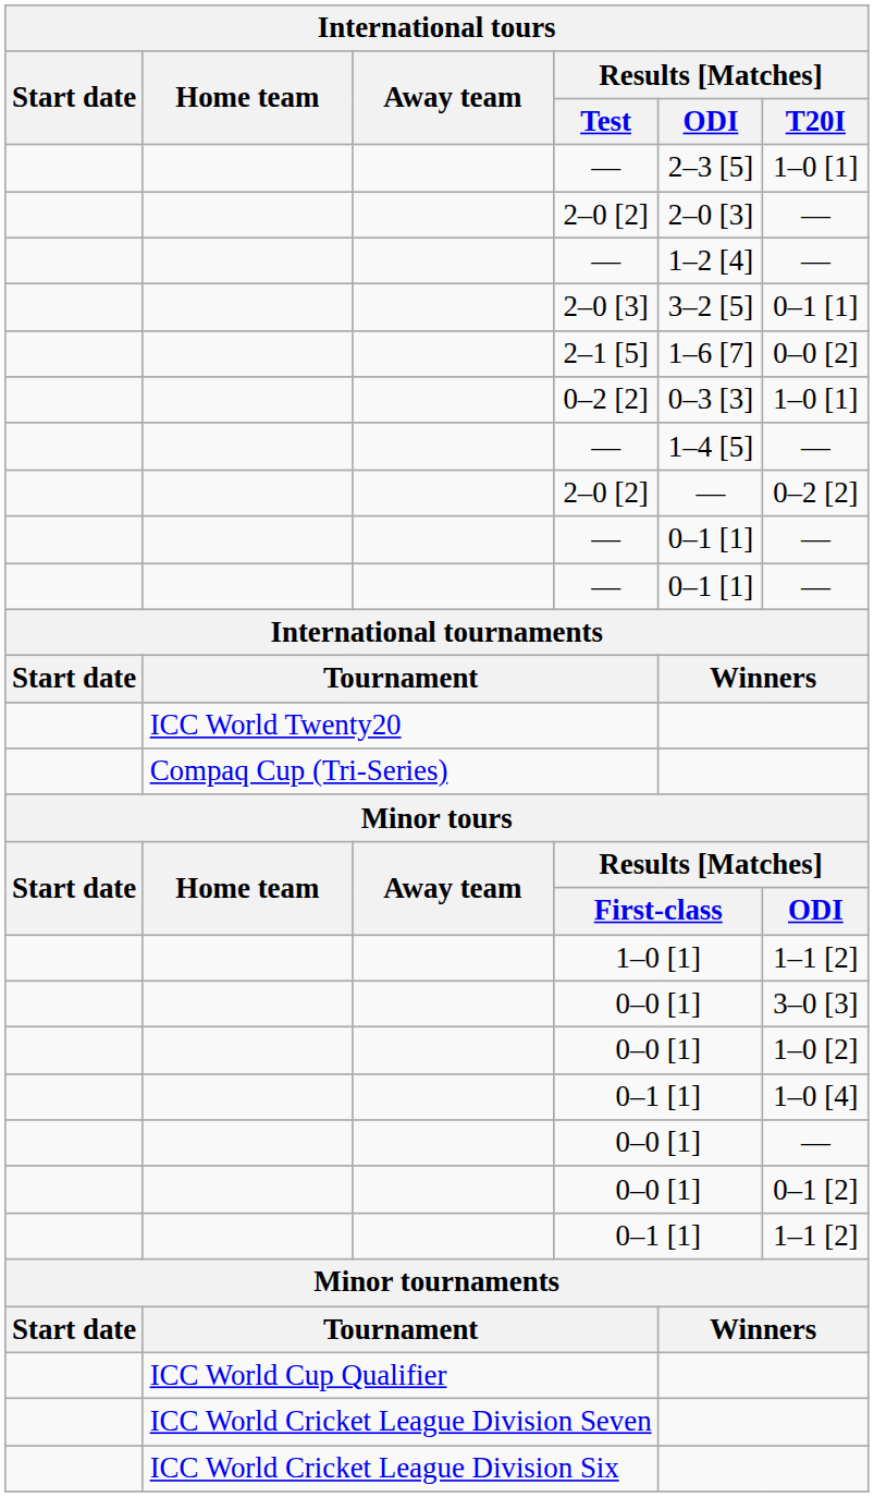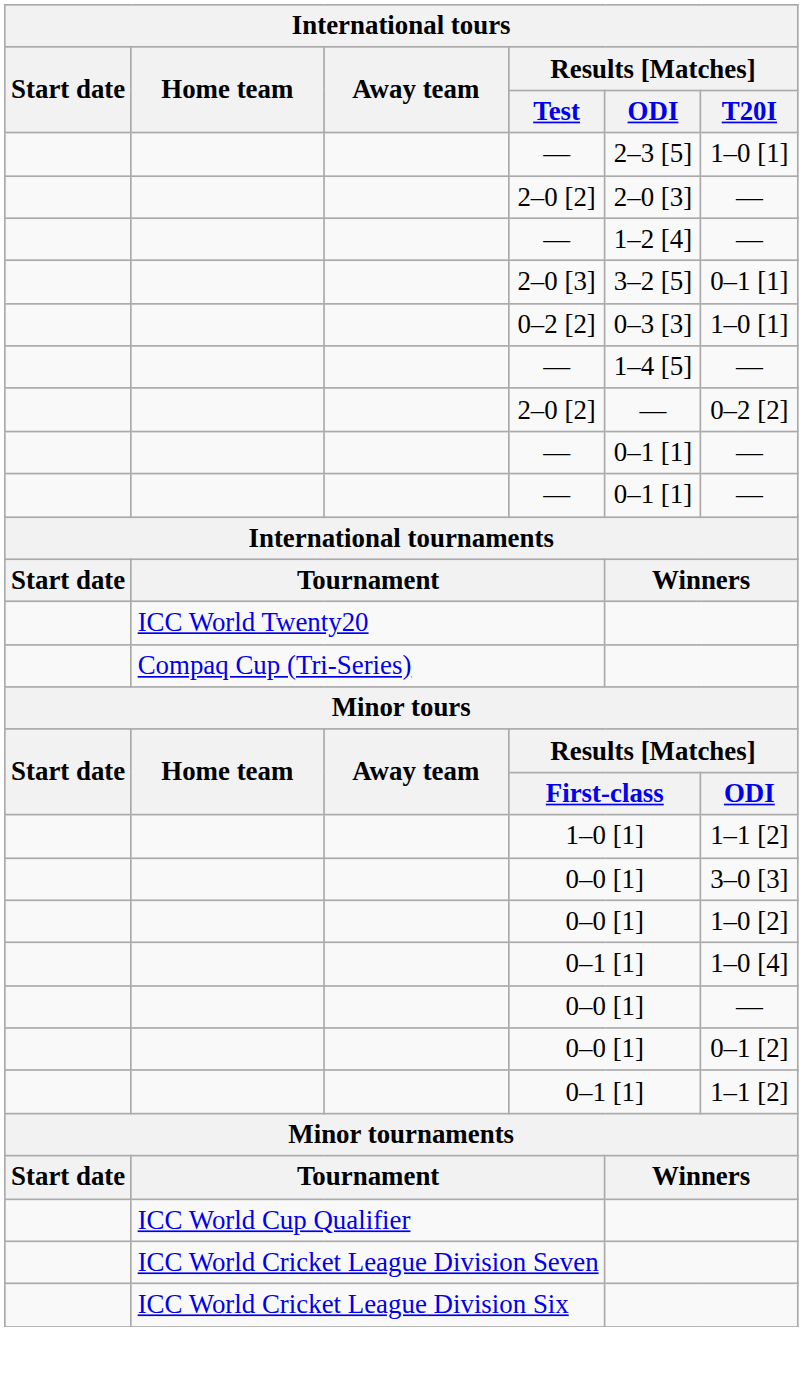 <table class="wikitable sortable" style="text-align:center; white-space:nowrap">
 <tr>
 <th colspan=6>International tours</th>
 </tr>
 <tr>
 <th rowspan=2>Start date</th>
 <th rowspan=2>Home team</th>
 <th rowspan=2>Away team</th>
 <th colspan=3 class="unsortable">Results [Matches]</th>
 </tr>
 <tr>
 <th width=50><a href='#'>Test</a></th>
 <th width=50><a href='#'>ODI</a></th>
 <th width=50><a href='#'>T20I</a></th>
 </tr>
 <tr>
 <td style="text-align:left"><a href='#'></a></td>
 <td style="text-align:left"></td>
 <td style="text-align:left"></td>
 <td>—</td>
 <td>2–3 [5]</td>
 <td>1–0 [1]</td>
 </tr>
 <tr>
 <td style="text-align:left"><a href='#'></a></td>
 <td style="text-align:left"></td>
 <td style="text-align:left"></td>
 <td>2–0 [2]</td>
 <td>2–0 [3]</td>
 <td>—</td>
 </tr>
 <tr>
 <td style="text-align:left"><a href='#'></a></td>
 <td style="text-align:left"></td>
 <td style="text-align:left"></td>
 <td>—</td>
 <td>1–2 [4]</td>
 <td>—</td>
 </tr>
 <tr>
 <td style="text-align:left"><a href='#'></a></td>
 <td style="text-align:left"></td>
 <td style="text-align:left"></td>
 <td>2–0 [3]</td>
 <td>3–2 [5]</td>
 <td>0–1 [1]</td>
-</tr>
-<tr>
-<td style="text-align:left"><a href='#'></a></td>
-<td style="text-align:left"></td>
-<td style="text-align:left"></td>
-<td>2–1 [5]</td>
-<td>1–6 [7]</td>
-<td>0–0 [2]</td>
 </tr>
 <tr>
 <td style="text-align:left"><a href='#'></a></td>
 <td style="text-align:left"></td>
 <td style="text-align:left"></td>
 <td>0–2 [2]</td>
 <td>0–3 [3]</td>
 <td>1–0 [1]</td>
 </tr>
 <tr>
 <td style="text-align:left"><a href='#'></a></td>
 <td style="text-align:left"></td>
 <td style="text-align:left"></td>
 <td>—</td>
 <td>1–4 [5]</td>
 <td>—</td>
 </tr>
 <tr>
 <td style="text-align:left"><a href='#'></a></td>
 <td style="text-align:left"></td>
 <td style="text-align:left"></td>
 <td>2–0 [2]</td>
 <td>—</td>
 <td>0–2 [2]</td>
 </tr>
 <tr>
 <td style="text-align:left"><a href='#'></a></td>
 <td style="text-align:left"></td>
 <td style="text-align:left"></td>
 <td>—</td>
 <td>0–1 [1]</td>
 <td>—</td>
 </tr>
 <tr>
 <td style="text-align:left"><a href='#'></a></td>
 <td style="text-align:left"></td>
 <td style="text-align:left"></td>
 <td>—</td>
 <td>0–1 [1]</td>
 <td>—</td>
 </tr>
 <tr class="sortbottom">
 <th colspan=6>International tournaments</th>
 </tr>
 <tr class="sortbottom">
 <th>Start date</th>
 <th colspan=3>Tournament</th>
 <th colspan=2>Winners</th>
 </tr>
 <tr class="sortbottom">
 <td style="text-align:left"><a href='#'></a></td>
 <td style="text-align:left" colspan=3> <a href='#'>ICC World Twenty20</a></td>
 <td style="text-align:left" colspan=2></td>
 </tr>
 <tr class="sortbottom">
 <td style="text-align:left"><a href='#'></a></td>
 <td style="text-align:left" colspan=3>  <a href='#'>Compaq Cup (Tri-Series)</a></td>
 <td style="text-align:left" colspan=2></td>
 </tr>
 <tr class="sortbottom">
 <th colspan=6>Minor tours</th>
 </tr>
 <tr class="sortbottom">
 <th rowspan=2>Start date</th>
 <th rowspan=2>Home team</th>
 <th rowspan=2>Away team</th>
 <th colspan=3 class="unsortable">Results [Matches]</th>
 </tr>
 <tr class="sortbottom">
 <th colspan=2><a href='#'>First-class</a></th>
 <th><a href='#'>ODI</a></th>
 </tr>
 <tr class="sortbottom">
 <td style="text-align:left"><a href='#'></a></td>
 <td style="text-align:left"></td>
 <td style="text-align:left"></td>
 <td colspan=2>1–0 [1]</td>
 <td>1–1 [2]</td>
 </tr>
 <tr class="sortbottom">
 <td style="text-align:left"><a href='#'></a></td>
 <td style="text-align:left"></td>
 <td style="text-align:left"></td>
 <td colspan=2>0–0 [1]</td>
 <td>3–0 [3]</td>
 </tr>
 <tr class="sortbottom">
 <td style="text-align:left"><a href='#'></a></td>
 <td style="text-align:left"></td>
 <td style="text-align:left"></td>
 <td colspan=2>0–0 [1]</td>
 <td>1–0 [2]</td>
 </tr>
 <tr class="sortbottom">
 <td style="text-align:left"><a href='#'></a></td>
 <td style="text-align:left"></td>
 <td style="text-align:left"></td>
 <td colspan=2>0–1 [1]</td>
 <td>1–0 [4]</td>
 </tr>
 <tr class="sortbottom">
 <td style="text-align:left"><a href='#'></a></td>
 <td style="text-align:left"></td>
 <td style="text-align:left"></td>
 <td colspan=2>0–0 [1]</td>
 <td>—</td>
 </tr>
 <tr class="sortbottom">
 <td style="text-align:left"><a href='#'></a></td>
 <td style="text-align:left"></td>
 <td style="text-align:left"></td>
 <td colspan=2>0–0 [1]</td>
 <td>0–1 [2]</td>
 </tr>
 <tr class="sortbottom">
 <td style="text-align:left"><a href='#'></a></td>
 <td style="text-align:left"></td>
 <td style="text-align:left"></td>
 <td colspan=2>0–1 [1]</td>
 <td>1–1 [2]</td>
 </tr>
 <tr class="sortbottom">
 <th colspan=6>Minor tournaments</th>
 </tr>
 <tr class="sortbottom">
 <th>Start date</th>
 <th colspan=3>Tournament</th>
 <th colspan=2>Winners</th>
 </tr>
 <tr class="sortbottom">
 <td style="text-align:left"><a href='#'></a></td>
 <td style="text-align:left" colspan=3> <a href='#'>ICC World Cup Qualifier</a></td>
 <td style="text-align:left" colspan=2></td>
 </tr>
 <tr class="sortbottom">
 <td style="text-align:left"><a href='#'></a></td>
 <td style="text-align:left" colspan=3> <a href='#'>ICC World Cricket League Division Seven</a></td>
 <td style="text-align:left" colspan=2></td>
 </tr>
 <tr class="sortbottom">
 <td style="text-align:left"><a href='#'></a></td>
 <td style="text-align:left" colspan=3> <a href='#'>ICC World Cricket League Division Six</a></td>
 <td style="text-align:left" colspan=2></td>
 </tr>
 </table>
